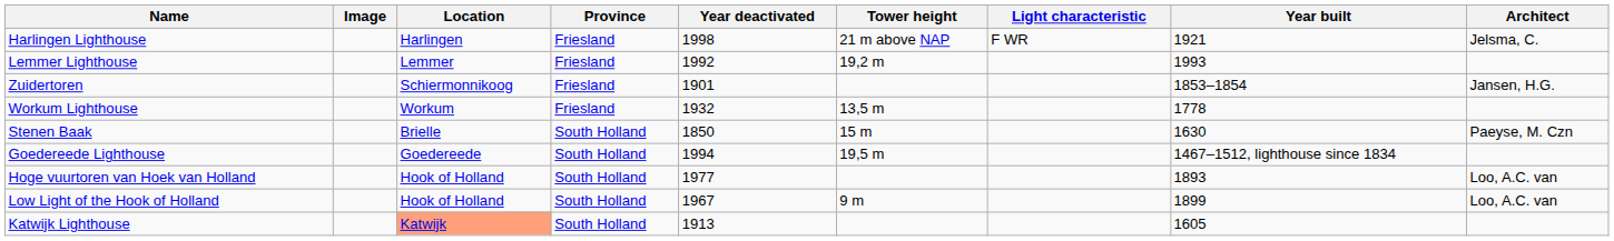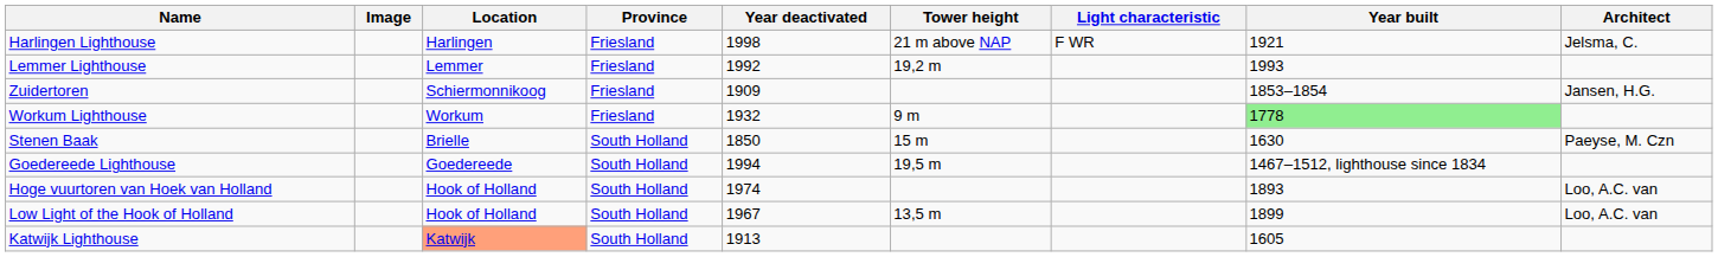 <table class="sortable wikitable vatop" style="width:100%; font-size:90%">
 <tr>
 <th>Name</th>
 <th class="unsortable">Image</th>
 <th>Location</th>
 <th>Province</th>
 <th>Year deactivated</th>
 <th>Tower height</th>
 <th><a href='#'>Light characteristic</a></th>
 <th>Year built</th>
 <th>Architect</th>
 </tr>
 <tr>
 <td><a href='#'>Harlingen Lighthouse</a></td>
 <td></td>
 <td><a href='#'>Harlingen</a></td>
 <td><a href='#'>Friesland</a></td>
 <td>1998</td>
 <td>21 m above <a href='#'>NAP</a></td>
 <td>F WR</td>
 <td>1921</td>
 <td>Jelsma, C.</td>
 </tr>
 <tr>
 <td><a href='#'>Lemmer Lighthouse</a></td>
 <td></td>
 <td><a href='#'>Lemmer</a></td>
 <td><a href='#'>Friesland</a></td>
 <td>1992</td>
 <td>19,2 m</td>
 <td></td>
 <td>1993</td>
 <td></td>
 </tr>
 <tr>
 <td><a href='#'>Zuidertoren</a></td>
 <td></td>
 <td><a href='#'>Schiermonnikoog</a></td>
 <td><a href='#'>Friesland</a></td>
-<td>1901</td>
+<td>1909</td>
 <td></td>
 <td></td>
 <td>1853–1854</td>
 <td>Jansen, H.G.</td>
 </tr>
 <tr>
 <td><a href='#'>Workum Lighthouse</a></td>
 <td></td>
 <td><a href='#'>Workum</a></td>
 <td><a href='#'>Friesland</a></td>
 <td>1932</td>
-<td>13,5 m</td>
+<td>9 m</td>
 <td></td>
-<td>1778</td>
+<td style="background: lightgreen;">1778</td>
 <td></td>
 </tr>
 <tr>
 <td><a href='#'>Stenen Baak</a></td>
 <td></td>
 <td><a href='#'>Brielle</a></td>
 <td><a href='#'>South Holland</a></td>
 <td>1850</td>
 <td>15 m</td>
 <td></td>
 <td>1630</td>
 <td>Paeyse, M. Czn</td>
 </tr>
 <tr>
 <td><a href='#'>Goedereede Lighthouse</a></td>
 <td></td>
 <td><a href='#'>Goedereede</a></td>
 <td><a href='#'>South Holland</a></td>
 <td>1994</td>
 <td>19,5 m</td>
 <td></td>
 <td>1467–1512, lighthouse since 1834</td>
 <td></td>
 </tr>
 <tr>
 <td><a href='#'>Hoge vuurtoren van Hoek van Holland</a></td>
 <td></td>
 <td><a href='#'>Hook of Holland</a></td>
 <td><a href='#'>South Holland</a></td>
-<td>1977</td>
+<td>1974</td>
 <td></td>
 <td></td>
 <td>1893</td>
 <td>Loo, A.C. van</td>
 </tr>
 <tr>
 <td><a href='#'>Low Light of the Hook of Holland</a></td>
 <td></td>
 <td><a href='#'>Hook of Holland</a></td>
 <td><a href='#'>South Holland</a></td>
 <td>1967</td>
-<td>9 m</td>
+<td>13,5 m</td>
 <td></td>
 <td>1899</td>
 <td>Loo, A.C. van</td>
 </tr>
 <tr>
 <td><a href='#'>Katwijk Lighthouse</a></td>
 <td></td>
 <td style="background: lightsalmon;"><a href='#'>Katwijk</a></td>
 <td><a href='#'>South Holland</a></td>
 <td>1913</td>
 <td></td>
 <td></td>
 <td>1605</td>
 <td></td>
 </tr>
 </table>
